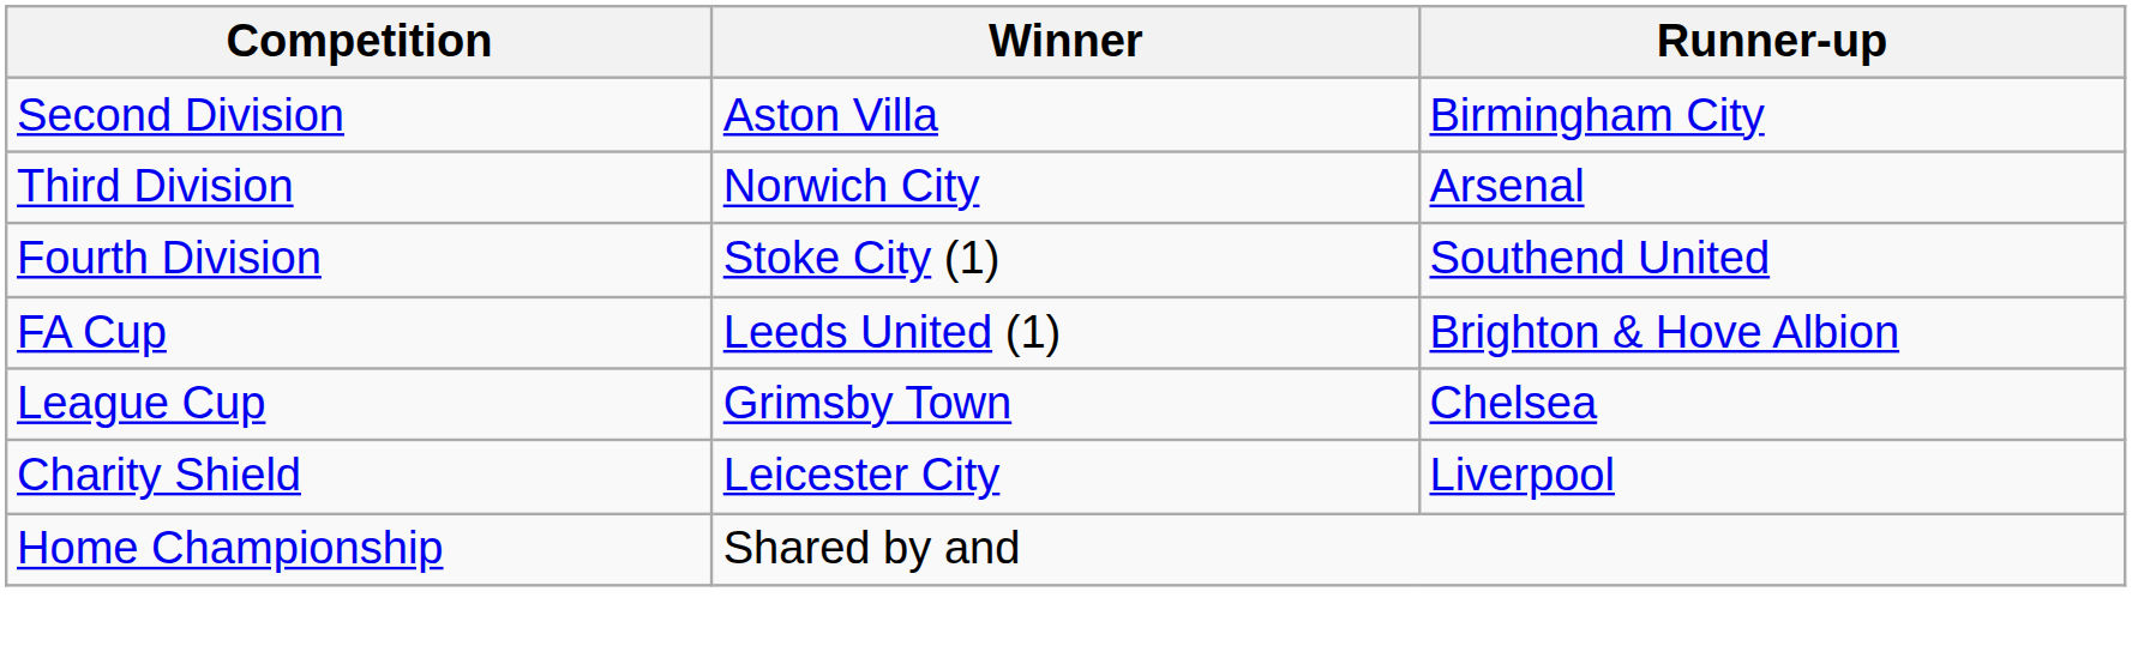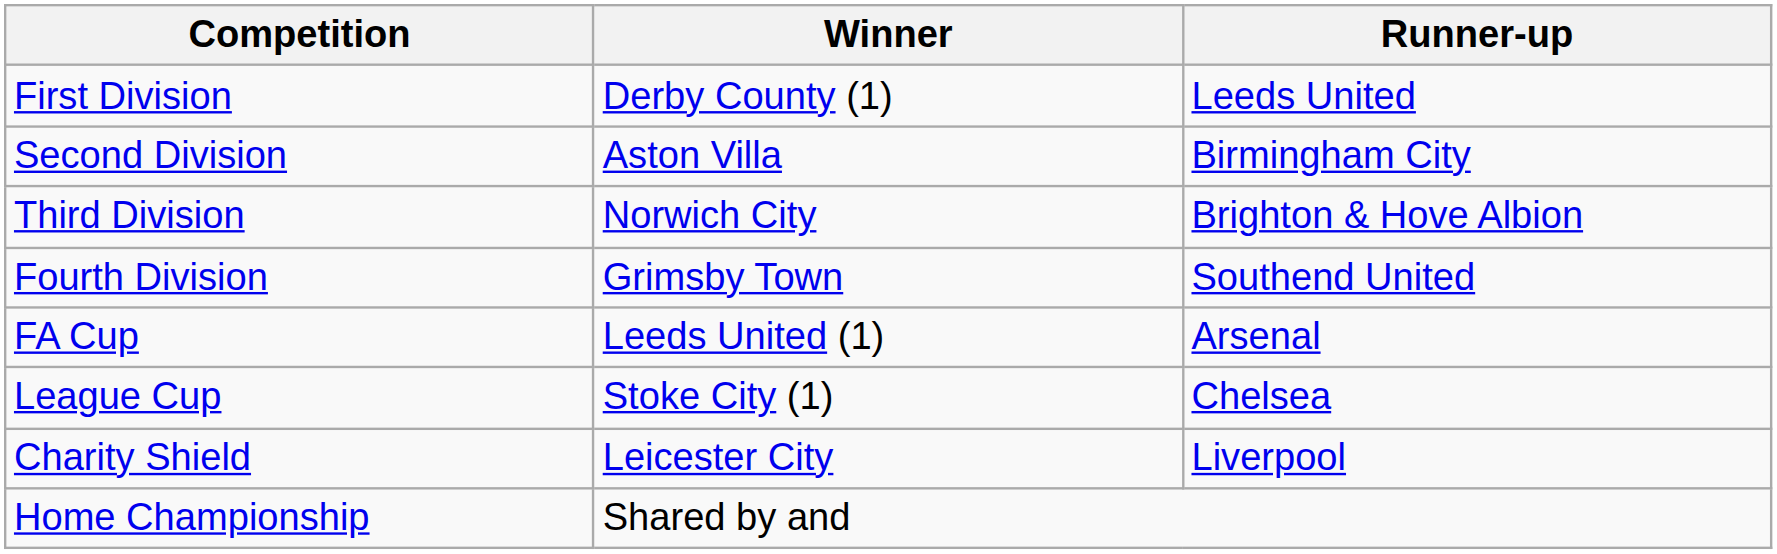 <table class="wikitable">
 <tr>
 <th style="width:15em">Competition</th>
 <th style="width:15em">Winner</th>
 <th style="width:15em">Runner-up</th>
+</tr>
+<tr>
+<td><a href='#'>First Division</a></td>
+<td><a href='#'>Derby County</a> (1)</td>
+<td><a href='#'>Leeds United</a></td>
 </tr>
 <tr>
 <td><a href='#'>Second Division</a></td>
 <td><a href='#'>Aston Villa</a></td>
 <td><a href='#'>Birmingham City</a></td>
 </tr>
 <tr>
 <td><a href='#'>Third Division</a></td>
 <td><a href='#'>Norwich City</a></td>
-<td><a href='#'>Arsenal</a></td>
+<td><a href='#'>Brighton & Hove Albion</a></td>
 </tr>
 <tr>
 <td><a href='#'>Fourth Division</a></td>
-<td><a href='#'>Stoke City</a> (1)</td>
+<td><a href='#'>Grimsby Town</a></td>
 <td><a href='#'>Southend United</a></td>
 </tr>
 <tr>
 <td><a href='#'>FA Cup</a></td>
 <td><a href='#'>Leeds United</a> (1)</td>
-<td><a href='#'>Brighton & Hove Albion</a></td>
+<td><a href='#'>Arsenal</a></td>
 </tr>
 <tr>
 <td><a href='#'>League Cup</a></td>
-<td><a href='#'>Grimsby Town</a></td>
+<td><a href='#'>Stoke City</a> (1)</td>
 <td><a href='#'>Chelsea</a></td>
 </tr>
 <tr>
 <td><a href='#'>Charity Shield</a></td>
 <td><a href='#'>Leicester City</a></td>
 <td><a href='#'>Liverpool</a></td>
 </tr>
 <tr>
 <td><a href='#'>Home Championship</a></td>
 <td colspan=2>Shared by  and </td>
 </tr>
 </table>
